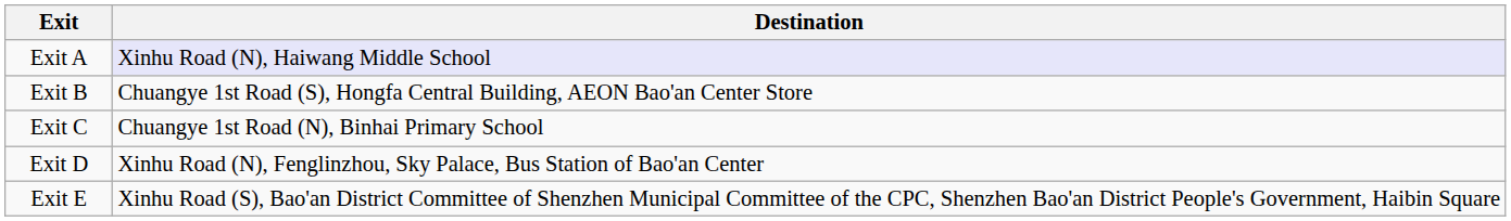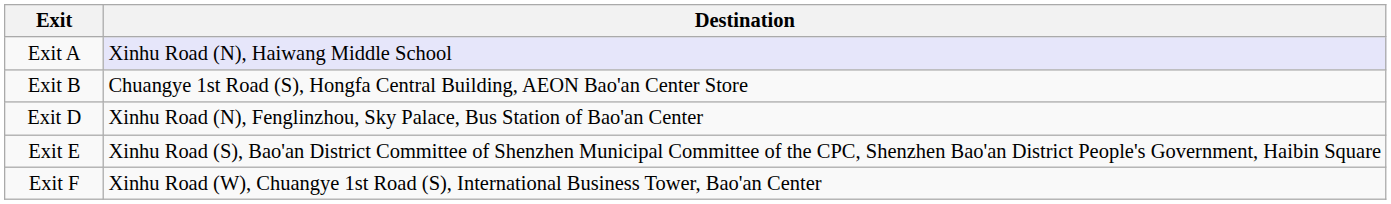 <table class="wikitable">
 <tr>
 <th style="width:70px">Exit</th>
 <th>Destination</th>
 </tr>
 <tr>
 <td align="center">Exit A</td>
 <td style="background: lavender;">Xinhu Road (N), Haiwang Middle School</td>
 </tr>
 <tr>
 <td align="center">Exit B</td>
 <td>Chuangye 1st Road (S), Hongfa Central Building, AEON Bao'an Center Store</td>
 </tr>
 <tr>
-<td align="center">Exit C</td>
-<td>Chuangye 1st Road (N), Binhai Primary School</td>
-</tr>
-<tr>
 <td align="center">Exit D</td>
 <td>Xinhu Road (N), Fenglinzhou, Sky Palace, Bus Station of Bao'an Center</td>
 </tr>
 <tr>
 <td align="center">Exit E</td>
 <td>Xinhu Road (S), Bao'an District Committee of Shenzhen Municipal Committee of the CPC, Shenzhen Bao'an District People's Government, Haibin Square</td>
 </tr>
+<tr>
+<td align="center">Exit F</td>
+<td>Xinhu Road (W), Chuangye 1st Road (S), International Business Tower, Bao'an Center</td>
+</tr>
 </table>
